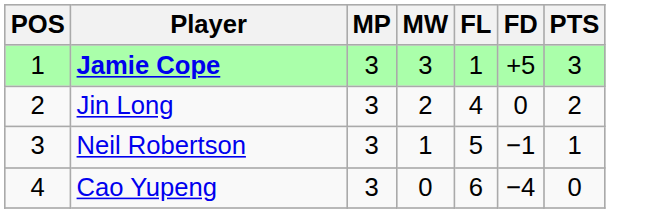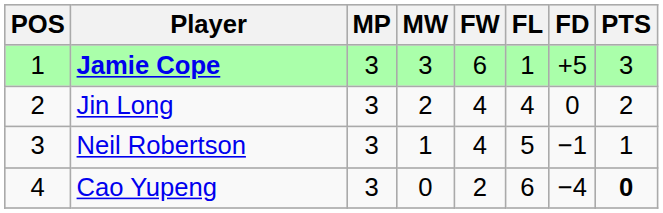 <table class="wikitable" style="text-align: center;">
 <tr>
 <th width=20>POS</th>
 <th width=165>Player</th>
 <th width=20>MP</th>
 <th width=20>MW</th>
+<th width=20>FW</th>
 <th width=20>FL</th>
 <th width=20>FD</th>
 <th width=20>PTS</th>
 </tr>
 <tr style="background:#aaffaa;">
 <td>1</td>
 <td style="text-align:left;"> <strong><a href='#'>Jamie Cope</a></strong></td>
 <td>3</td>
 <td>3</td>
+<td>6</td>
 <td>1</td>
 <td>+5</td>
 <td>3</td>
 </tr>
 <tr>
 <td>2</td>
 <td style="text-align:left;"> <a href='#'>Jin Long</a></td>
 <td>3</td>
 <td>2</td>
 <td>4</td>
+<td>4</td>
 <td>0</td>
 <td>2</td>
 </tr>
 <tr>
 <td>3</td>
 <td style="text-align:left;"> <a href='#'>Neil Robertson</a></td>
 <td>3</td>
 <td>1</td>
+<td>4</td>
 <td>5</td>
 <td>−1</td>
 <td>1</td>
 </tr>
 <tr>
 <td>4</td>
 <td style="text-align:left;"> <a href='#'>Cao Yupeng</a></td>
 <td>3</td>
 <td>0</td>
+<td>2</td>
 <td>6</td>
 <td>−4</td>
-<td>0</td>
+<td><strong>0</strong></td>
 </tr>
 </table>
